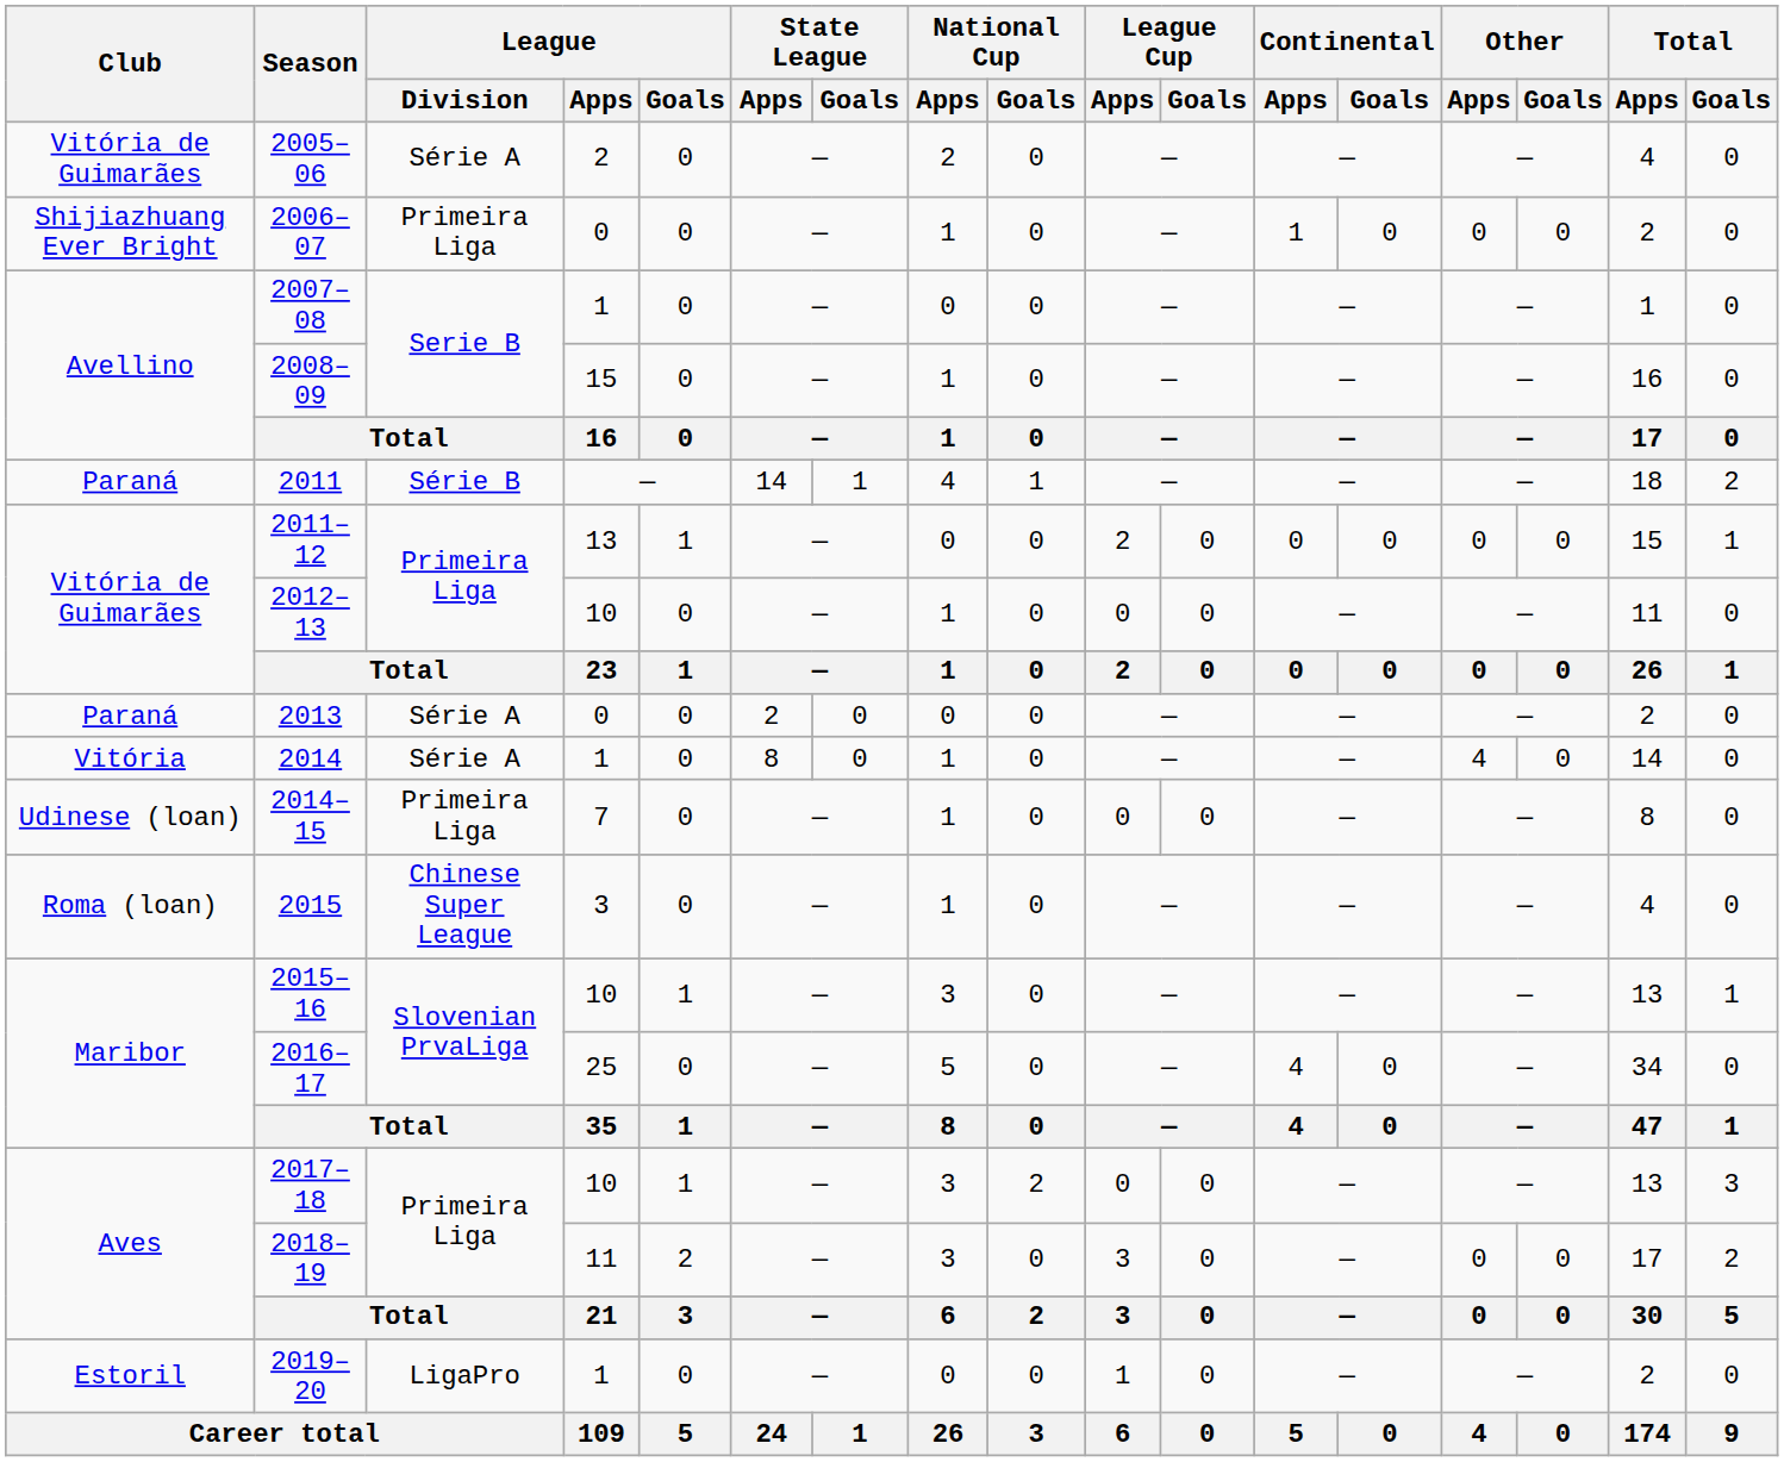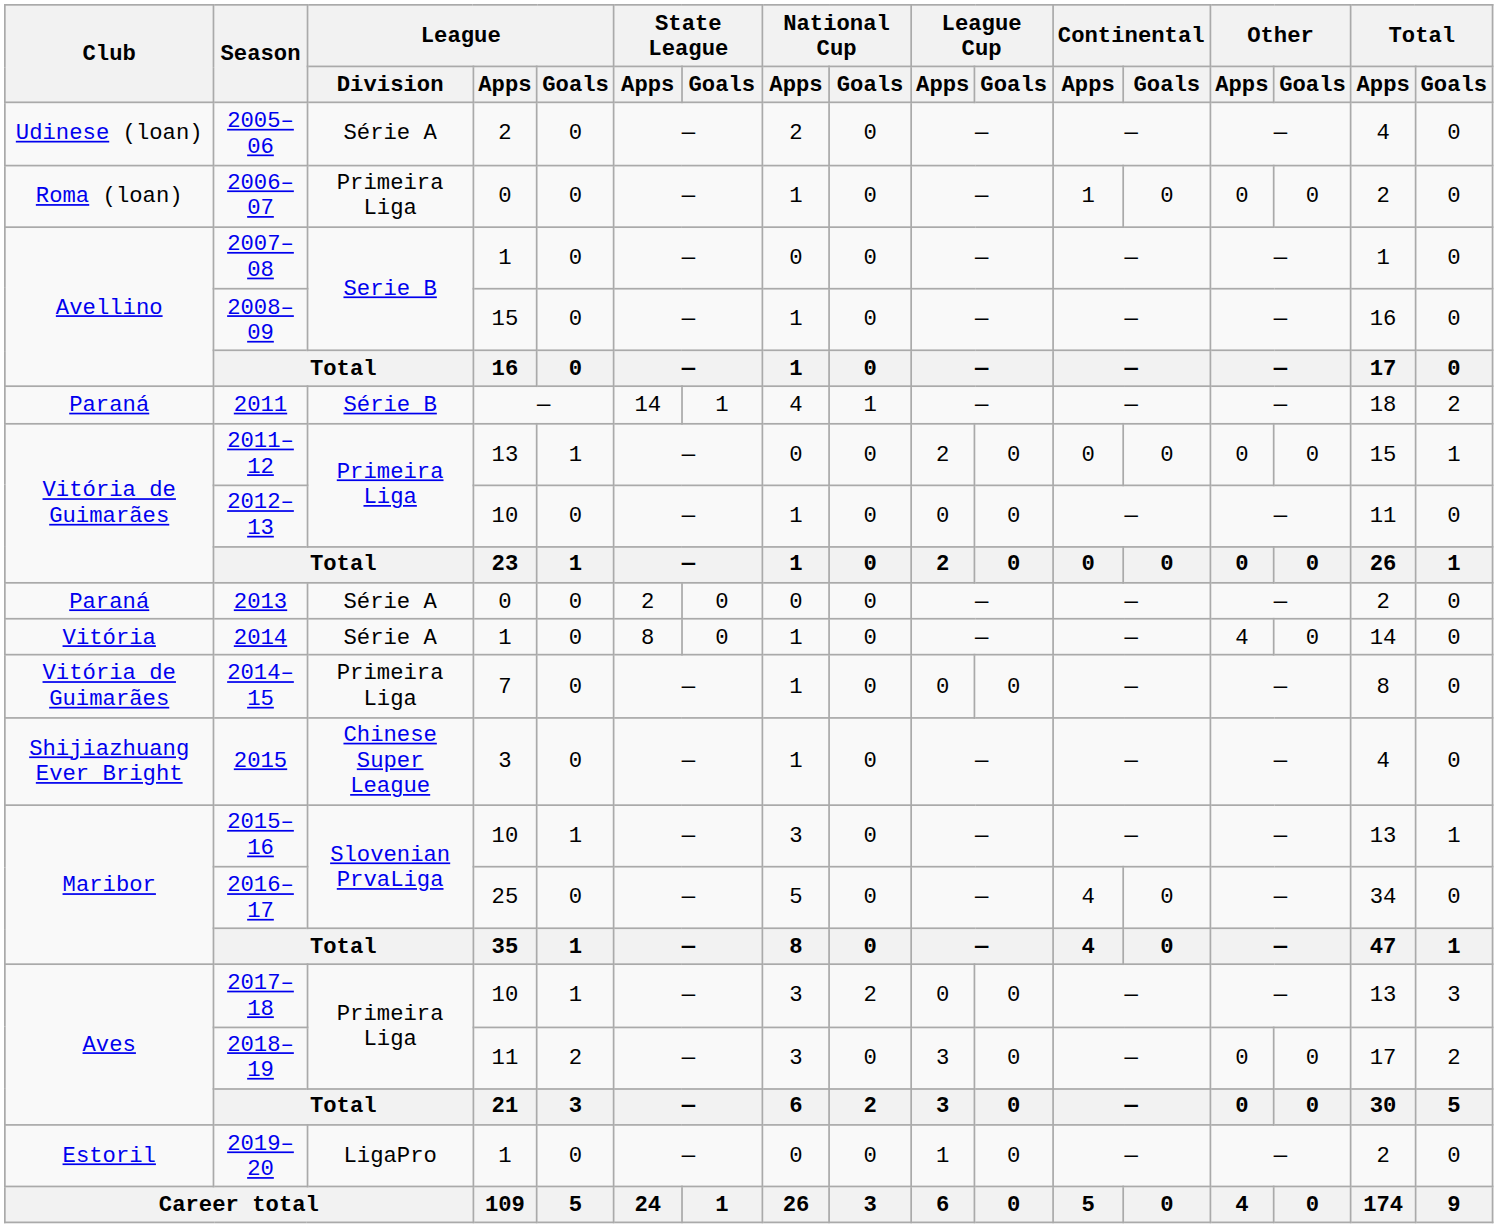 <table class="wikitable" style="text-align:center">
 <tr>
 <th rowspan="2">Club</th>
 <th rowspan="2">Season</th>
 <th colspan="3">League</th>
 <th colspan="2">State League</th>
 <th colspan="2">National Cup</th>
 <th colspan="2">League Cup</th>
 <th colspan="2">Continental</th>
 <th colspan="2">Other</th>
 <th colspan="2">Total</th>
 </tr>
 <tr>
 <th>Division</th>
 <th>Apps</th>
 <th>Goals</th>
 <th>Apps</th>
 <th>Goals</th>
 <th>Apps</th>
 <th>Goals</th>
 <th>Apps</th>
 <th>Goals</th>
 <th>Apps</th>
 <th>Goals</th>
 <th>Apps</th>
 <th>Goals</th>
 <th>Apps</th>
 <th>Goals</th>
 </tr>
 <tr>
-<td><a href='#'>Vitória de Guimarães</a></td>
+<td><a href='#'>Udinese</a> (loan)</td>
 <td><a href='#'>2005–06</a></td>
 <td>Série A</td>
 <td>2</td>
 <td>0</td>
 <td colspan="2">—</td>
 <td>2</td>
 <td>0</td>
 <td colspan="2">—</td>
 <td colspan="2">—</td>
 <td colspan="2">—</td>
 <td>4</td>
 <td>0</td>
 </tr>
 <tr>
-<td><a href='#'>Shijiazhuang Ever Bright</a></td>
+<td><a href='#'>Roma</a> (loan)</td>
 <td><a href='#'>2006–07</a></td>
 <td>Primeira Liga</td>
 <td>0</td>
 <td>0</td>
 <td colspan="2">—</td>
 <td>1</td>
 <td>0</td>
 <td colspan="2">—</td>
 <td>1</td>
 <td>0</td>
 <td>0</td>
 <td>0</td>
 <td>2</td>
 <td>0</td>
 </tr>
 <tr>
 <td rowspan="3"><a href='#'>Avellino</a></td>
 <td><a href='#'>2007–08</a></td>
 <td rowspan="2"><a href='#'>Serie B</a></td>
 <td>1</td>
 <td>0</td>
 <td colspan="2">—</td>
 <td>0</td>
 <td>0</td>
 <td colspan="2">—</td>
 <td colspan="2">—</td>
 <td colspan="2">—</td>
 <td>1</td>
 <td>0</td>
 </tr>
 <tr>
 <td><a href='#'>2008–09</a></td>
 <td>15</td>
 <td>0</td>
 <td colspan="2">—</td>
 <td>1</td>
 <td>0</td>
 <td colspan="2">—</td>
 <td colspan="2">—</td>
 <td colspan="2">—</td>
 <td>16</td>
 <td>0</td>
 </tr>
 <tr>
 <th colspan="2">Total</th>
 <th>16</th>
 <th>0</th>
 <th colspan="2">—</th>
 <th>1</th>
 <th>0</th>
 <th colspan="2">—</th>
 <th colspan="2">—</th>
 <th colspan="2">—</th>
 <th>17</th>
 <th>0</th>
 </tr>
 <tr>
 <td><a href='#'>Paraná</a></td>
 <td><a href='#'>2011</a></td>
 <td><a href='#'>Série B</a></td>
 <td colspan="2">—</td>
 <td>14</td>
 <td>1</td>
 <td>4</td>
 <td>1</td>
 <td colspan="2">—</td>
 <td colspan="2">—</td>
 <td colspan="2">—</td>
 <td>18</td>
 <td>2</td>
 </tr>
 <tr>
 <td rowspan="3"><a href='#'>Vitória de Guimarães</a></td>
 <td><a href='#'>2011–12</a></td>
 <td rowspan="2"><a href='#'>Primeira Liga</a></td>
 <td>13</td>
 <td>1</td>
 <td colspan="2">—</td>
 <td>0</td>
 <td>0</td>
 <td>2</td>
 <td>0</td>
 <td>0</td>
 <td>0</td>
 <td>0</td>
 <td>0</td>
 <td>15</td>
 <td>1</td>
 </tr>
 <tr>
 <td><a href='#'>2012–13</a></td>
 <td>10</td>
 <td>0</td>
 <td colspan="2">—</td>
 <td>1</td>
 <td>0</td>
 <td>0</td>
 <td>0</td>
 <td colspan="2">—</td>
 <td colspan="2">—</td>
 <td>11</td>
 <td>0</td>
 </tr>
 <tr>
 <th colspan="2">Total</th>
 <th>23</th>
 <th>1</th>
 <th colspan="2">—</th>
 <th>1</th>
 <th>0</th>
 <th>2</th>
 <th>0</th>
 <th>0</th>
 <th>0</th>
 <th>0</th>
 <th>0</th>
 <th>26</th>
 <th>1</th>
 </tr>
 <tr>
 <td><a href='#'>Paraná</a></td>
 <td><a href='#'>2013</a></td>
 <td>Série A</td>
 <td>0</td>
 <td>0</td>
 <td>2</td>
 <td>0</td>
 <td>0</td>
 <td>0</td>
 <td colspan="2">—</td>
 <td colspan="2">—</td>
 <td colspan="2">—</td>
 <td>2</td>
 <td>0</td>
 </tr>
 <tr>
 <td><a href='#'>Vitória</a></td>
 <td><a href='#'>2014</a></td>
 <td>Série A</td>
 <td>1</td>
 <td>0</td>
 <td>8</td>
 <td>0</td>
 <td>1</td>
 <td>0</td>
 <td colspan="2">—</td>
 <td colspan="2">—</td>
 <td>4</td>
 <td>0</td>
 <td>14</td>
 <td>0</td>
 </tr>
 <tr>
-<td><a href='#'>Udinese</a> (loan)</td>
+<td><a href='#'>Vitória de Guimarães</a></td>
 <td><a href='#'>2014–15</a></td>
 <td>Primeira Liga</td>
 <td>7</td>
 <td>0</td>
 <td colspan="2">—</td>
 <td>1</td>
 <td>0</td>
 <td>0</td>
 <td>0</td>
 <td colspan="2">—</td>
 <td colspan="2">—</td>
 <td>8</td>
 <td>0</td>
 </tr>
 <tr>
-<td><a href='#'>Roma</a> (loan)</td>
+<td><a href='#'>Shijiazhuang Ever Bright</a></td>
 <td><a href='#'>2015</a></td>
 <td><a href='#'>Chinese Super League</a></td>
 <td>3</td>
 <td>0</td>
 <td colspan="2">—</td>
 <td>1</td>
 <td>0</td>
 <td colspan="2">—</td>
 <td colspan="2">—</td>
 <td colspan="2">—</td>
 <td>4</td>
 <td>0</td>
 </tr>
 <tr>
 <td rowspan="3"><a href='#'>Maribor</a></td>
 <td><a href='#'>2015–16</a></td>
 <td rowspan="2"><a href='#'>Slovenian PrvaLiga</a></td>
 <td>10</td>
 <td>1</td>
 <td colspan="2">—</td>
 <td>3</td>
 <td>0</td>
 <td colspan="2">—</td>
 <td colspan="2">—</td>
 <td colspan="2">—</td>
 <td>13</td>
 <td>1</td>
 </tr>
 <tr>
 <td><a href='#'>2016–17</a></td>
 <td>25</td>
 <td>0</td>
 <td colspan="2">—</td>
 <td>5</td>
 <td>0</td>
 <td colspan="2">—</td>
 <td>4</td>
 <td>0</td>
 <td colspan="2">—</td>
 <td>34</td>
 <td>0</td>
 </tr>
 <tr>
 <th colspan="2">Total</th>
 <th>35</th>
 <th>1</th>
 <th colspan="2">—</th>
 <th>8</th>
 <th>0</th>
 <th colspan="2">—</th>
 <th>4</th>
 <th>0</th>
 <th colspan="2">—</th>
 <th>47</th>
 <th>1</th>
 </tr>
 <tr>
 <td rowspan="3"><a href='#'>Aves</a></td>
 <td><a href='#'>2017–18</a></td>
 <td rowspan="2">Primeira Liga</td>
 <td>10</td>
 <td>1</td>
 <td colspan="2">—</td>
 <td>3</td>
 <td>2</td>
 <td>0</td>
 <td>0</td>
 <td colspan="2">—</td>
 <td colspan="2">—</td>
 <td>13</td>
 <td>3</td>
 </tr>
 <tr>
 <td><a href='#'>2018–19</a></td>
 <td>11</td>
 <td>2</td>
 <td colspan="2">—</td>
 <td>3</td>
 <td>0</td>
 <td>3</td>
 <td>0</td>
 <td colspan="2">—</td>
 <td>0</td>
 <td>0</td>
 <td>17</td>
 <td>2</td>
 </tr>
 <tr>
 <th colspan="2">Total</th>
 <th>21</th>
 <th>3</th>
 <th colspan="2">—</th>
 <th>6</th>
 <th>2</th>
 <th>3</th>
 <th>0</th>
 <th colspan="2">—</th>
 <th>0</th>
 <th>0</th>
 <th>30</th>
 <th>5</th>
 </tr>
 <tr>
 <td><a href='#'>Estoril</a></td>
 <td><a href='#'>2019–20</a></td>
 <td>LigaPro</td>
 <td>1</td>
 <td>0</td>
 <td colspan="2">—</td>
 <td>0</td>
 <td>0</td>
 <td>1</td>
 <td>0</td>
 <td colspan="2">—</td>
 <td colspan="2">—</td>
 <td>2</td>
 <td>0</td>
 </tr>
 <tr>
 <th colspan="3">Career total</th>
 <th>109</th>
 <th>5</th>
 <th>24</th>
 <th>1</th>
 <th>26</th>
 <th>3</th>
 <th>6</th>
 <th>0</th>
 <th>5</th>
 <th>0</th>
 <th>4</th>
 <th>0</th>
 <th>174</th>
 <th>9</th>
 </tr>
 </table>
